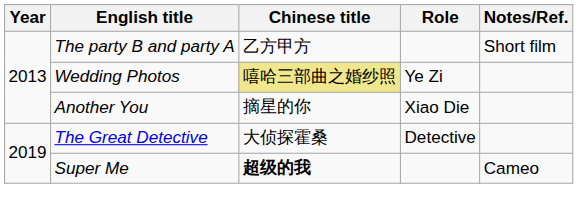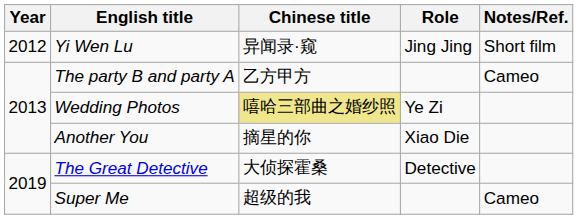 <table class="wikitable sortable">
 <tr>
 <th>Year</th>
 <th>English title</th>
 <th>Chinese title</th>
 <th>Role</th>
 <th class="unsortable">Notes/Ref.</th>
 </tr>
 <tr>
+<td>2012</td>
+<td><em>Yi Wen Lu</em></td>
+<td>异闻录·窥</td>
+<td>Jing Jing</td>
+<td>Short film</td>
+</tr>
+<tr>
 <td rowspan=3>2013</td>
 <td><em>The party B and party A</em></td>
 <td>乙方甲方</td>
 <td></td>
-<td>Short film</td>
+<td>Cameo</td>
 </tr>
 <tr>
 <td><em>Wedding Photos</em></td>
 <td style="background: khaki;">嘻哈三部曲之婚纱照</td>
 <td>Ye Zi</td>
 <td></td>
 </tr>
 <tr>
 <td><em>Another You</em></td>
 <td>摘星的你</td>
 <td>Xiao Die</td>
 <td></td>
 </tr>
 <tr>
 <td rowspan=2>2019</td>
 <td><em><a href='#'>The Great Detective</a></em></td>
 <td>大侦探霍桑</td>
 <td>Detective</td>
 <td></td>
 </tr>
 <tr>
 <td><em>Super Me</em></td>
-<td><strong>超级的我</strong></td>
+<td>超级的我</td>
 <td></td>
 <td>Cameo</td>
 </tr>
 </table>
